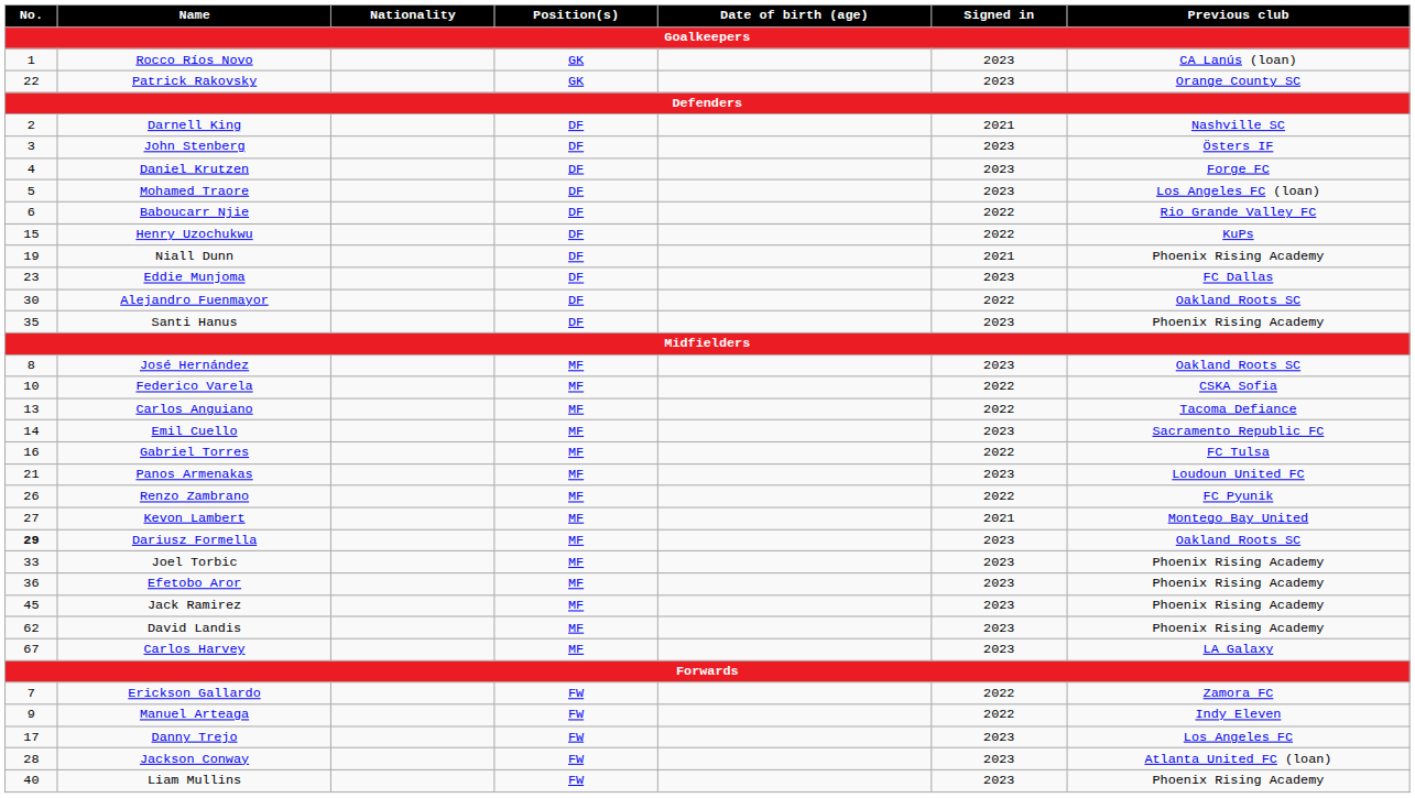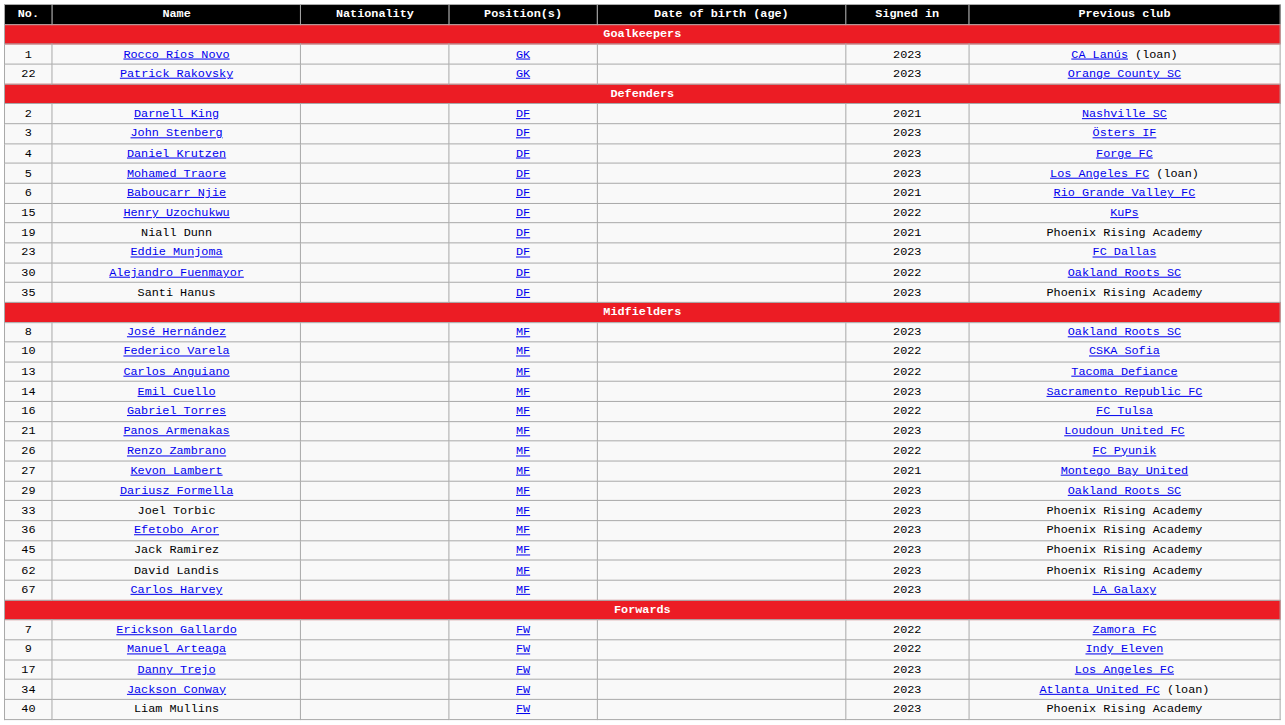 <table class="wikitable" style="text-align:center; font-size:90%; width:100%;">
 <tr>
 <th style="background:#000; color:white; text-align:center;">No.</th>
 <th style="background:#000; color:white; text-align:center;">Name</th>
 <th style="background:#000; color:white; text-align:center;">Nationality</th>
 <th style="background:#000; color:white; text-align:center;">Position(s)</th>
 <th style="background:#000; color:white; text-align:center;">Date of birth (age)</th>
 <th style="background:#000; color:white; text-align:center;">Signed in</th>
 <th style="background:#000; color:white; text-align:center;">Previous club</th>
 </tr>
 <tr>
 <th colspan=9 style="background:#EC1C24; color:white; text-align:center;">Goalkeepers</th>
 </tr>
 <tr>
 <td>1</td>
 <td><a href='#'>Rocco Ríos Novo</a></td>
 <td></td>
 <td><a href='#'>GK</a></td>
 <td></td>
 <td>2023</td>
 <td> <a href='#'>CA Lanús</a> (loan)</td>
 </tr>
 <tr>
 <td>22</td>
 <td><a href='#'>Patrick Rakovsky</a></td>
 <td></td>
 <td><a href='#'>GK</a></td>
 <td></td>
 <td>2023</td>
 <td> <a href='#'>Orange County SC</a></td>
 </tr>
 <tr>
 <th colspan=9 style="background:#EC1C24; color:white; text-align:center;">Defenders</th>
 </tr>
 <tr>
 <td>2</td>
 <td><a href='#'>Darnell King</a></td>
 <td></td>
 <td><a href='#'>DF</a></td>
 <td></td>
 <td>2021</td>
 <td> <a href='#'>Nashville SC</a></td>
 </tr>
 <tr>
 <td>3</td>
 <td><a href='#'>John Stenberg</a></td>
 <td></td>
 <td><a href='#'>DF</a></td>
 <td></td>
 <td>2023</td>
 <td> <a href='#'>Östers IF</a></td>
 </tr>
 <tr>
 <td>4</td>
 <td><a href='#'>Daniel Krutzen</a></td>
 <td></td>
 <td><a href='#'>DF</a></td>
 <td></td>
 <td>2023</td>
 <td> <a href='#'>Forge FC</a></td>
 </tr>
 <tr>
 <td>5</td>
 <td><a href='#'>Mohamed Traore</a></td>
 <td></td>
 <td><a href='#'>DF</a></td>
 <td></td>
 <td>2023</td>
 <td> <a href='#'>Los Angeles FC</a> (loan)</td>
 </tr>
 <tr>
 <td>6</td>
 <td><a href='#'>Baboucarr Njie</a></td>
 <td></td>
 <td><a href='#'>DF</a></td>
 <td></td>
-<td>2022</td>
+<td>2021</td>
 <td> <a href='#'>Rio Grande Valley FC</a></td>
 </tr>
 <tr>
 <td>15</td>
 <td><a href='#'>Henry Uzochukwu</a></td>
 <td></td>
 <td><a href='#'>DF</a></td>
 <td></td>
 <td>2022</td>
 <td> <a href='#'>KuPs</a></td>
 </tr>
 <tr>
 <td>19</td>
 <td>Niall Dunn</td>
 <td></td>
 <td><a href='#'>DF</a></td>
 <td></td>
 <td>2021</td>
 <td> Phoenix Rising Academy</td>
 </tr>
 <tr>
 <td>23</td>
 <td><a href='#'>Eddie Munjoma</a></td>
 <td></td>
 <td><a href='#'>DF</a></td>
 <td></td>
 <td>2023</td>
 <td> <a href='#'>FC Dallas</a></td>
 </tr>
 <tr>
 <td>30</td>
 <td><a href='#'>Alejandro Fuenmayor</a></td>
 <td></td>
 <td><a href='#'>DF</a></td>
 <td></td>
 <td>2022</td>
 <td> <a href='#'>Oakland Roots SC</a></td>
 </tr>
 <tr>
 <td>35</td>
 <td>Santi Hanus</td>
 <td></td>
 <td><a href='#'>DF</a></td>
 <td></td>
 <td>2023</td>
 <td> Phoenix Rising Academy</td>
 </tr>
 <tr>
 <th colspan=9 style="background:#EC1C24; color:white; text-align:center;">Midfielders</th>
 </tr>
 <tr>
 <td>8</td>
 <td><a href='#'>José Hernández</a></td>
 <td></td>
 <td><a href='#'>MF</a></td>
 <td></td>
 <td>2023</td>
 <td> <a href='#'>Oakland Roots SC</a></td>
 </tr>
 <tr>
 <td>10</td>
 <td><a href='#'>Federico Varela</a></td>
 <td></td>
 <td><a href='#'>MF</a></td>
 <td></td>
 <td>2022</td>
 <td> <a href='#'>CSKA Sofia</a></td>
 </tr>
 <tr>
 <td>13</td>
 <td><a href='#'>Carlos Anguiano</a></td>
 <td></td>
 <td><a href='#'>MF</a></td>
 <td></td>
 <td>2022</td>
 <td> <a href='#'>Tacoma Defiance</a></td>
 </tr>
 <tr>
 <td>14</td>
 <td><a href='#'>Emil Cuello</a></td>
 <td></td>
 <td><a href='#'>MF</a></td>
 <td></td>
 <td>2023</td>
 <td> <a href='#'>Sacramento Republic FC</a></td>
 </tr>
 <tr>
 <td>16</td>
 <td><a href='#'>Gabriel Torres</a></td>
 <td></td>
 <td><a href='#'>MF</a></td>
 <td></td>
 <td>2022</td>
 <td> <a href='#'>FC Tulsa</a></td>
 </tr>
 <tr>
 <td>21</td>
 <td><a href='#'>Panos Armenakas</a></td>
 <td></td>
 <td><a href='#'>MF</a></td>
 <td></td>
 <td>2023</td>
 <td> <a href='#'>Loudoun United FC</a></td>
 </tr>
 <tr>
 <td>26</td>
 <td><a href='#'>Renzo Zambrano</a></td>
 <td></td>
 <td><a href='#'>MF</a></td>
 <td></td>
 <td>2022</td>
 <td> <a href='#'>FC Pyunik</a></td>
 </tr>
 <tr>
 <td>27</td>
 <td><a href='#'>Kevon Lambert</a></td>
 <td></td>
 <td><a href='#'>MF</a></td>
 <td></td>
 <td>2021</td>
 <td> <a href='#'>Montego Bay United</a></td>
 </tr>
 <tr>
-<td><strong>29</strong></td>
+<td>29</td>
 <td><a href='#'>Dariusz Formella</a></td>
 <td></td>
 <td><a href='#'>MF</a></td>
 <td></td>
 <td>2023</td>
 <td> <a href='#'>Oakland Roots SC</a></td>
 </tr>
 <tr>
 <td>33</td>
 <td>Joel Torbic</td>
 <td></td>
 <td><a href='#'>MF</a></td>
 <td></td>
 <td>2023</td>
 <td> Phoenix Rising Academy</td>
 </tr>
 <tr>
 <td>36</td>
 <td><a href='#'>Efetobo Aror</a></td>
 <td></td>
 <td><a href='#'>MF</a></td>
 <td></td>
 <td>2023</td>
 <td> Phoenix Rising Academy</td>
 </tr>
 <tr>
 <td>45</td>
 <td>Jack Ramirez</td>
 <td></td>
 <td><a href='#'>MF</a></td>
 <td></td>
 <td>2023</td>
 <td> Phoenix Rising Academy</td>
 </tr>
 <tr>
 <td>62</td>
 <td>David Landis</td>
 <td></td>
 <td><a href='#'>MF</a></td>
 <td></td>
 <td>2023</td>
 <td> Phoenix Rising Academy</td>
 </tr>
 <tr>
 <td>67</td>
 <td><a href='#'>Carlos Harvey</a></td>
 <td></td>
 <td><a href='#'>MF</a></td>
 <td></td>
 <td>2023</td>
 <td> <a href='#'>LA Galaxy</a></td>
 </tr>
 <tr>
 <th colspan=9 style="background:#EC1C24; color:white; text-align:center;">Forwards</th>
 </tr>
 <tr>
 <td>7</td>
 <td><a href='#'>Erickson Gallardo</a></td>
 <td></td>
 <td><a href='#'>FW</a></td>
 <td></td>
 <td>2022</td>
 <td> <a href='#'>Zamora FC</a></td>
 </tr>
 <tr>
 <td>9</td>
 <td><a href='#'>Manuel Arteaga</a></td>
 <td></td>
 <td><a href='#'>FW</a></td>
 <td></td>
 <td>2022</td>
 <td> <a href='#'>Indy Eleven</a></td>
 </tr>
 <tr>
 <td>17</td>
 <td><a href='#'>Danny Trejo</a></td>
 <td></td>
 <td><a href='#'>FW</a></td>
 <td></td>
 <td>2023</td>
 <td> <a href='#'>Los Angeles FC</a></td>
 </tr>
 <tr>
-<td>28</td>
+<td>34</td>
 <td><a href='#'>Jackson Conway</a></td>
 <td></td>
 <td><a href='#'>FW</a></td>
 <td></td>
 <td>2023</td>
 <td> <a href='#'>Atlanta United FC</a> (loan)</td>
 </tr>
 <tr>
 <td>40</td>
 <td>Liam Mullins</td>
 <td></td>
 <td><a href='#'>FW</a></td>
 <td></td>
 <td>2023</td>
 <td> Phoenix Rising Academy</td>
 </tr>
 </table>
